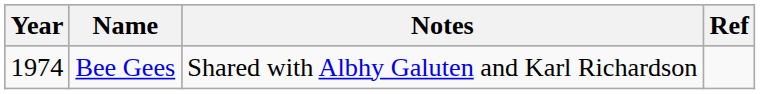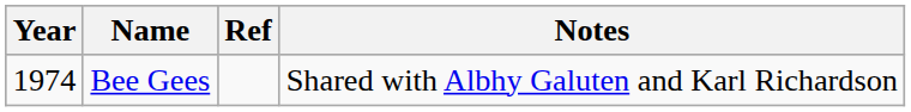 <table class="wikitable">
 <tr>
 <th>Year</th>
 <th>Name</th>
+<th>Ref</th>
 <th>Notes</th>
-<th>Ref</th>
 </tr>
 <tr>
 <td>1974</td>
 <td><a href='#'>Bee Gees</a></td>
+<td></td>
 <td>Shared with <a href='#'>Albhy Galuten</a> and Karl Richardson</td>
-<td></td>
 </tr>
 </table>
